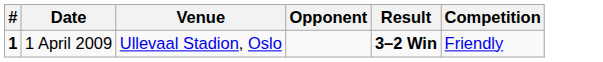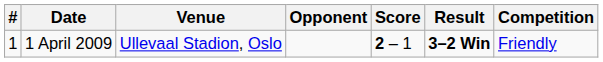 <table class="wikitable">
 <tr>
 <th>#</th>
 <th>Date</th>
 <th>Venue</th>
 <th>Opponent</th>
+<th>Score</th>
 <th>Result</th>
 <th>Competition</th>
 </tr>
 <tr>
-<td><strong>1</strong></td>
+<td>1</td>
 <td>1 April 2009</td>
 <td><a href='#'>Ullevaal Stadion</a>, <a href='#'>Oslo</a></td>
 <td></td>
+<td><strong>2</strong> – 1</td>
 <td><strong>3–2 Win</strong></td>
 <td><a href='#'>Friendly</a></td>
 </tr>
 </table>
